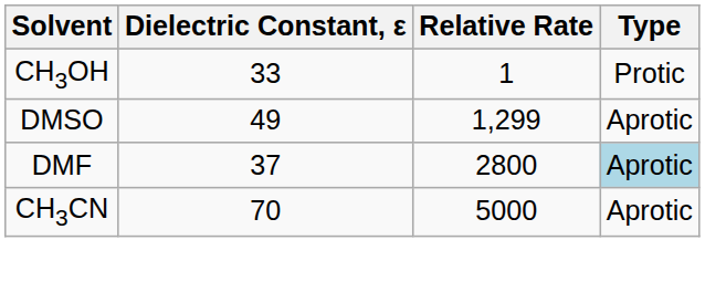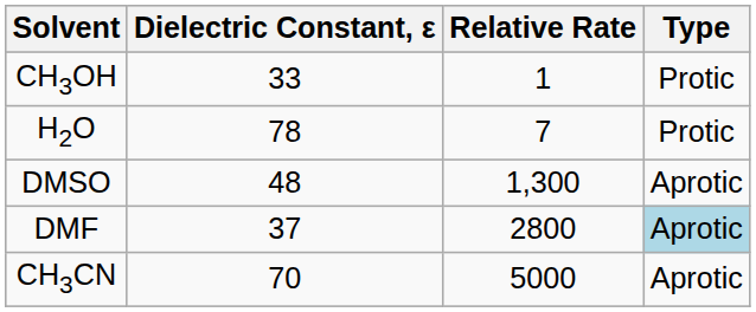 <table class="wikitable" style="text-align:center">
 <tr>
 <th><strong>Solvent</strong></th>
 <th><strong>Dielectric Constant, ε</strong></th>
 <th><strong>Relative Rate</strong></th>
 <th><strong>Type</strong></th>
 </tr>
 <tr>
 <td>CH<sub>3</sub>OH</td>
 <td>33</td>
 <td>1</td>
 <td>Protic</td>
 </tr>
 <tr>
+<td>H<sub>2</sub>O</td>
+<td>78</td>
+<td>7</td>
+<td>Protic</td>
+</tr>
+<tr>
 <td>DMSO</td>
-<td>49</td>
-<td>1,299</td>
+<td>48</td>
+<td>1,300</td>
 <td>Aprotic</td>
 </tr>
 <tr>
 <td>DMF</td>
 <td>37</td>
 <td>2800</td>
 <td style="background: lightblue;">Aprotic</td>
 </tr>
 <tr>
 <td>CH<sub>3</sub>CN</td>
 <td>70</td>
 <td>5000</td>
 <td>Aprotic</td>
 </tr>
 </table>
